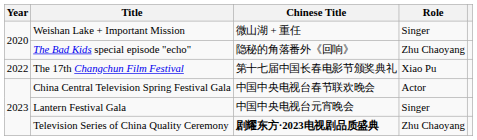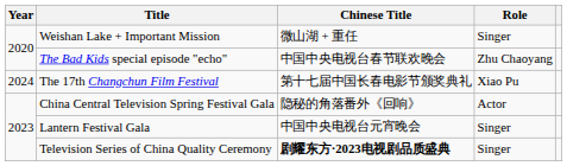 <table class="wikitable sortable">
 <tr>
 <th>Year</th>
 <th>Title</th>
 <th>Chinese Title</th>
 <th>Role</th>
 <th scope="col" class="unsortable"></th>
 </tr>
 <tr>
 <td rowspan="2">2020</td>
 <td>Weishan Lake + Important Mission</td>
 <td>微山湖 + 重任</td>
 <td>Singer</td>
 <td style="text-align:center;"></td>
 </tr>
 <tr>
 <td><em><a href='#'>The Bad Kids</a></em> special episode "echo"</td>
-<td>隐秘的角落番外《回响》</td>
+<td>中国中央电视台春节联欢晚会</td>
 <td>Zhu Chaoyang</td>
 <td style="text-align:center;"></td>
 </tr>
 <tr>
-<td>2022</td>
+<td>2024</td>
 <td>The 17th <em><a href='#'>Changchun Film Festival</a></em></td>
 <td>第十七届中国长春电影节颁奖典礼</td>
 <td>Xiao Pu</td>
 <td style="text-align:center;"></td>
 </tr>
 <tr>
 <td rowspan="3">2023</td>
 <td>China Central Television Spring Festival Gala</td>
-<td>中国中央电视台春节联欢晚会</td>
+<td>隐秘的角落番外《回响》</td>
 <td>Actor</td>
 <td style="text-align:center;"></td>
 </tr>
 <tr>
 <td>Lantern Festival Gala</td>
 <td>中国中央电视台元宵晚会</td>
 <td>Singer</td>
 <td style="text-align:center;"></td>
 </tr>
 <tr>
 <td>Television Series of China Quality Ceremony</td>
 <td><strong>剧耀东方·2023电视剧品质盛典</strong></td>
-<td>Zhu Chaoyang</td>
+<td>Singer</td>
 <td style="text-align:center;"></td>
 </tr>
 </table>
